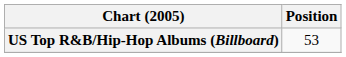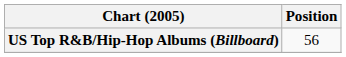 <table class="wikitable sortable plainrowheaders">
 <tr>
 <th scope="col">Chart (2005)</th>
 <th scope="col">Position</th>
 </tr>
 <tr>
 <th scope="row">US Top R&B/Hip-Hop Albums (<em>Billboard</em>)</th>
-<td style="text-align:center;">53</td>
+<td style="text-align:center;">56</td>
 </tr>
 <tr>
 </tr>
 </table>
